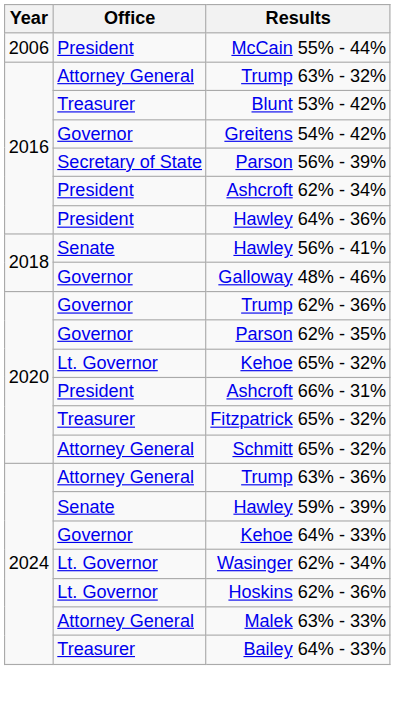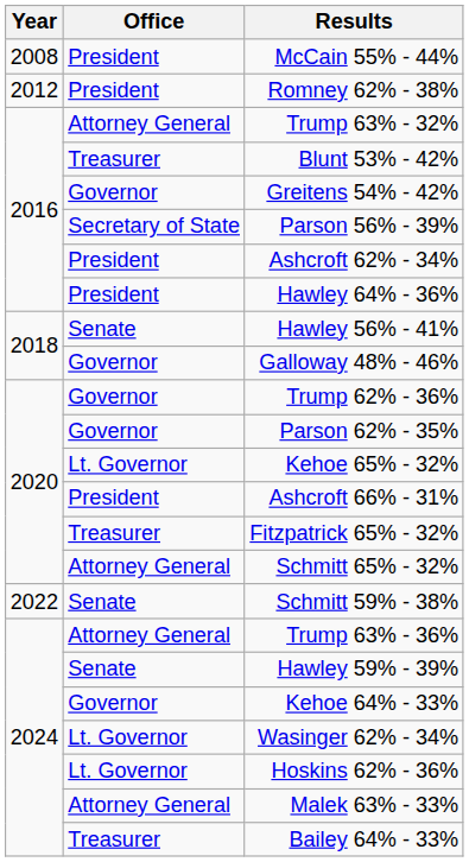 <table class=wikitable>
 <tr>
 <th>Year</th>
 <th>Office</th>
 <th>Results</th>
 </tr>
 <tr>
-<td>2006</td>
+<td>2008</td>
 <td><a href='#'>President</a></td>
 <td align="right" ><a href='#'>McCain</a> 55% - 44%</td>
+</tr>
+<tr>
+<td>2012</td>
+<td><a href='#'>President</a></td>
+<td align="right" ><a href='#'>Romney</a> 62% - 38%</td>
 </tr>
 <tr>
 <td rowspan=6>2016</td>
 <td><a href='#'>Attorney General</a></td>
 <td align="right" ><a href='#'>Trump</a> 63% - 32%</td>
 </tr>
 <tr>
 <td><a href='#'>Treasurer</a></td>
 <td align="right" ><a href='#'>Blunt</a> 53% - 42%</td>
 </tr>
 <tr>
 <td><a href='#'>Governor</a></td>
 <td align="right" ><a href='#'>Greitens</a> 54% - 42%</td>
 </tr>
 <tr>
 <td><a href='#'>Secretary of State</a></td>
 <td align="right" ><a href='#'>Parson</a> 56% - 39%</td>
 </tr>
 <tr>
 <td><a href='#'>President</a></td>
 <td align="right" ><a href='#'>Ashcroft</a> 62% - 34%</td>
 </tr>
 <tr>
 <td><a href='#'>President</a></td>
 <td align="right" ><a href='#'>Hawley</a> 64% - 36%</td>
 </tr>
 <tr>
 <td rowspan=2>2018</td>
 <td><a href='#'>Senate</a></td>
 <td align="right" ><a href='#'>Hawley</a> 56% - 41%</td>
 </tr>
 <tr>
 <td><a href='#'>Governor</a></td>
 <td align="right" ><a href='#'>Galloway</a> 48% - 46%</td>
 </tr>
 <tr>
 <td rowspan=6>2020</td>
 <td><a href='#'>Governor</a></td>
 <td align="right" ><a href='#'>Trump</a> 62% - 36%</td>
 </tr>
 <tr>
 <td><a href='#'>Governor</a></td>
 <td align="right" ><a href='#'>Parson</a> 62% - 35%</td>
 </tr>
 <tr>
 <td><a href='#'>Lt. Governor</a></td>
 <td align="right" ><a href='#'>Kehoe</a> 65% - 32%</td>
 </tr>
 <tr>
 <td><a href='#'>President</a></td>
 <td align="right" ><a href='#'>Ashcroft</a> 66% - 31%</td>
 </tr>
 <tr>
 <td><a href='#'>Treasurer</a></td>
 <td align="right" ><a href='#'>Fitzpatrick</a> 65% - 32%</td>
 </tr>
 <tr>
 <td><a href='#'>Attorney General</a></td>
 <td align="right" ><a href='#'>Schmitt</a> 65% - 32%</td>
 </tr>
 <tr>
+<td>2022</td>
+<td><a href='#'>Senate</a></td>
+<td align="right" ><a href='#'>Schmitt</a> 59% - 38%</td>
+</tr>
+<tr>
 <td rowspan=7>2024</td>
 <td><a href='#'>Attorney General</a></td>
 <td align="right" ><a href='#'>Trump</a> 63% - 36%</td>
 </tr>
 <tr>
 <td><a href='#'>Senate</a></td>
 <td align="right" ><a href='#'>Hawley</a> 59% - 39%</td>
 </tr>
 <tr>
 <td><a href='#'>Governor</a></td>
 <td align="right" ><a href='#'>Kehoe</a> 64% - 33%</td>
 </tr>
 <tr>
 <td><a href='#'>Lt. Governor</a></td>
 <td align="right" ><a href='#'>Wasinger</a> 62% - 34%</td>
 </tr>
 <tr>
 <td><a href='#'>Lt. Governor</a></td>
 <td align="right" ><a href='#'>Hoskins</a> 62% - 36%</td>
 </tr>
 <tr>
 <td><a href='#'>Attorney General</a></td>
 <td align="right" ><a href='#'>Malek</a> 63% - 33%</td>
 </tr>
 <tr>
 <td><a href='#'>Treasurer</a></td>
 <td align="right" ><a href='#'>Bailey</a> 64% - 33%</td>
 </tr>
 </table>
